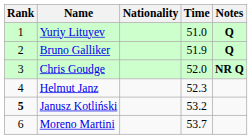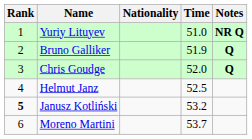 <table class="wikitable sortable" style="text-align:center">
 <tr>
 <th>Rank</th>
 <th>Name</th>
 <th>Nationality</th>
 <th>Time</th>
 <th>Notes</th>
 </tr>
 <tr bgcolor=ccffcc>
 <td>1</td>
 <td align=left><a href='#'>Yuriy Lituyev</a></td>
 <td align=left></td>
 <td>51.0</td>
-<td><strong>Q</strong></td>
+<td><strong>NR Q</strong></td>
 </tr>
 <tr bgcolor=ccffcc>
 <td>2</td>
 <td align=left><a href='#'>Bruno Galliker</a></td>
 <td align=left></td>
 <td>51.9</td>
 <td><strong>Q</strong></td>
 </tr>
 <tr bgcolor=ccffcc>
 <td>3</td>
 <td align=left><a href='#'>Chris Goudge</a></td>
 <td align=left></td>
 <td>52.0</td>
-<td><strong>NR Q</strong></td>
+<td><strong>Q</strong></td>
 </tr>
 <tr>
 <td>4</td>
 <td align=left><a href='#'>Helmut Janz</a></td>
 <td align=left></td>
-<td>52.3</td>
+<td>52.5</td>
 <td></td>
 </tr>
 <tr>
 <td><strong>5</strong></td>
 <td align=left><a href='#'>Janusz Kotliński</a></td>
 <td align=left></td>
 <td>53.2</td>
 <td></td>
 </tr>
 <tr>
 <td>6</td>
 <td align=left><a href='#'>Moreno Martini</a></td>
 <td align=left></td>
 <td>53.7</td>
 <td></td>
 </tr>
 </table>
